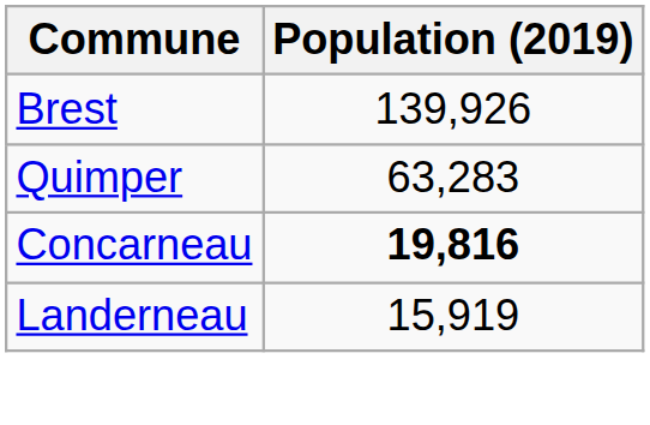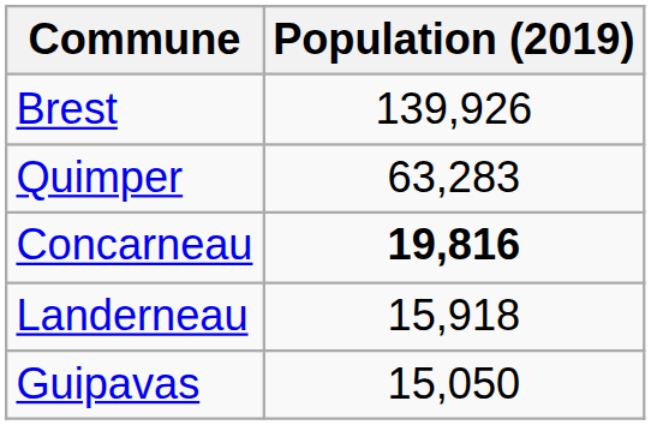 <table class=wikitable>
 <tr>
 <th>Commune</th>
 <th>Population (2019)</th>
 </tr>
 <tr>
 <td><a href='#'>Brest</a></td>
 <td style="text-align: center;">139,926</td>
 </tr>
 <tr>
 <td><a href='#'>Quimper</a></td>
 <td style="text-align: center;">63,283</td>
 </tr>
 <tr>
 <td><a href='#'>Concarneau</a></td>
 <td style="text-align: center;"><strong>19,816</strong></td>
 </tr>
 <tr>
 <td><a href='#'>Landerneau</a></td>
-<td style="text-align: center;">15,919</td>
+<td style="text-align: center;">15,918</td>
+</tr>
+<tr>
+<td><a href='#'>Guipavas</a></td>
+<td style="text-align: center;">15,050</td>
 </tr>
 </table>
